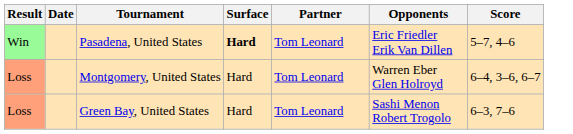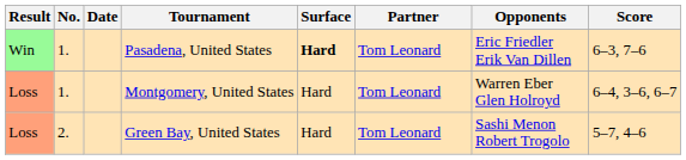 <table class="sortable wikitable">
 <tr>
 <th>Result</th>
+<th>No.</th>
 <th>Date</th>
 <th>Tournament</th>
 <th>Surface</th>
 <th style="width:115px">Partner</th>
 <th style="width:115px">Opponents</th>
 <th class="unsortable">Score</th>
 </tr>
 <tr style="background:moccasin;">
 <td style="background:#98fb98;">Win</td>
+<td>1.</td>
 <td></td>
 <td><a href='#'>Pasadena</a>, United States</td>
 <td><strong>Hard</strong></td>
 <td> <a href='#'>Tom Leonard</a></td>
 <td> <a href='#'>Eric Friedler</a><br> <a href='#'>Erik Van Dillen</a></td>
-<td>5–7, 4–6</td>
+<td>6–3, 7–6</td>
 </tr>
 <tr style="background:moccasin;">
 <td bgcolor=FFA07A>Loss</td>
+<td>1.</td>
 <td></td>
 <td><a href='#'>Montgomery</a>, United States</td>
 <td>Hard</td>
 <td> <a href='#'>Tom Leonard</a></td>
 <td> Warren Eber<br> <a href='#'>Glen Holroyd</a></td>
 <td>6–4, 3–6, 6–7</td>
 </tr>
 <tr style="background:moccasin;">
 <td bgcolor=FFA07A>Loss</td>
+<td>2.</td>
 <td></td>
 <td><a href='#'>Green Bay</a>, United States</td>
 <td>Hard</td>
 <td> <a href='#'>Tom Leonard</a></td>
 <td> <a href='#'>Sashi Menon</a><br> <a href='#'>Robert Trogolo</a></td>
-<td>6–3, 7–6</td>
+<td>5–7, 4–6</td>
 </tr>
 </table>
